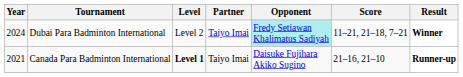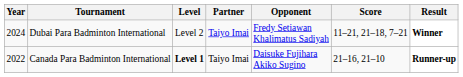 <table class="sortable wikitable" style="font-size: 90%;">
 <tr>
 <th>Year</th>
 <th>Tournament</th>
 <th>Level</th>
 <th>Partner</th>
 <th>Opponent</th>
 <th>Score</th>
 <th>Result</th>
 </tr>
 <tr>
 <td align="center">2024</td>
 <td align="left">Dubai Para Badminton International</td>
 <td align="left">Level 2</td>
 <td> <a href='#'>Taiyo Imai</a></td>
-<td align="left" style="background: paleturquoise;"> <a href='#'>Fredy Setiawan</a><br> <a href='#'>Khalimatus Sadiyah</a></td>
+<td align="left"> <a href='#'>Fredy Setiawan</a><br> <a href='#'>Khalimatus Sadiyah</a></td>
 <td align="left">11–21, 21–18, 7–21</td>
 <td style="text-align:left; background:white"> <strong>Winner</strong></td>
 </tr>
 <tr>
-<td align="center">2021</td>
+<td align="center">2022</td>
 <td align="left">Canada Para Badminton International</td>
 <td align="left"><strong>Level 1</strong></td>
 <td> Taiyo Imai</td>
 <td align="left"> <a href='#'>Daisuke Fujihara</a><br> <a href='#'>Akiko Sugino</a></td>
 <td align="left">21–16, 21–10</td>
 <td style="text-align:left; background:white"> <strong>Runner-up</strong></td>
 </tr>
 </table>
